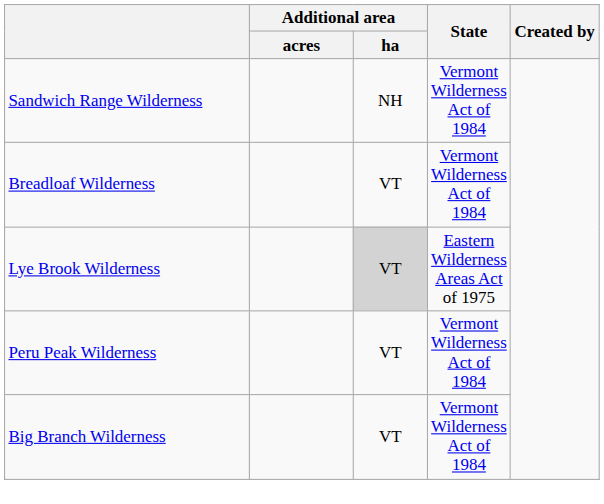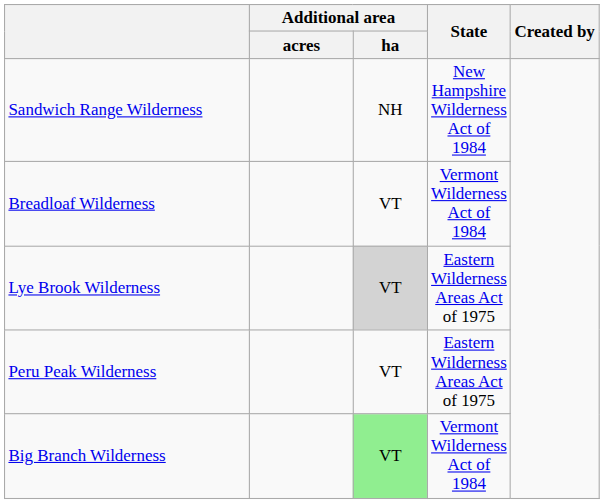 <table class="wikitable">
 <tr>
 <th scope="col" style="width: 14em;" rowspan=2></th>
 <th scope="col" style="width: 10em;" colspan=2>Additional area</th>
 <th scope="col" style="width: 4em;" rowspan=2>State</th>
 <th rowspan=2>Created by</th>
 </tr>
 <tr>
 <th>acres</th>
 <th>ha</th>
 </tr>
 <tr>
 <td scope=row><a href='#'>Sandwich Range Wilderness</a></td>
 <td></td>
 <td style="text-align: center;">NH</td>
-<td style="text-align: center;"><a href='#'>Vermont Wilderness Act of 1984</a></td>
+<td style="text-align: center;"><a href='#'>New Hampshire Wilderness Act of 1984</a></td>
 </tr>
 <tr>
 <td scope=row><a href='#'>Breadloaf Wilderness</a></td>
 <td></td>
 <td style="text-align: center;">VT</td>
 <td style="text-align: center;"><a href='#'>Vermont Wilderness Act of 1984</a></td>
 </tr>
 <tr>
 <td scope=row><a href='#'>Lye Brook Wilderness</a></td>
 <td></td>
 <td style="background: lightgrey; text-align: center;">VT</td>
 <td style="text-align: center;"><a href='#'>Eastern Wilderness Areas Act</a> of 1975</td>
 </tr>
 <tr>
 <td scope=row><a href='#'>Peru Peak Wilderness</a></td>
 <td></td>
 <td style="text-align: center;">VT</td>
-<td style="text-align: center;"><a href='#'>Vermont Wilderness Act of 1984</a></td>
+<td style="text-align: center;"><a href='#'>Eastern Wilderness Areas Act</a> of 1975</td>
 </tr>
 <tr>
 <td scope=row><a href='#'>Big Branch Wilderness</a></td>
 <td></td>
-<td style="text-align: center;">VT</td>
+<td style="background: lightgreen; text-align: center;">VT</td>
 <td style="text-align: center;"><a href='#'>Vermont Wilderness Act of 1984</a></td>
 </tr>
 </table>
